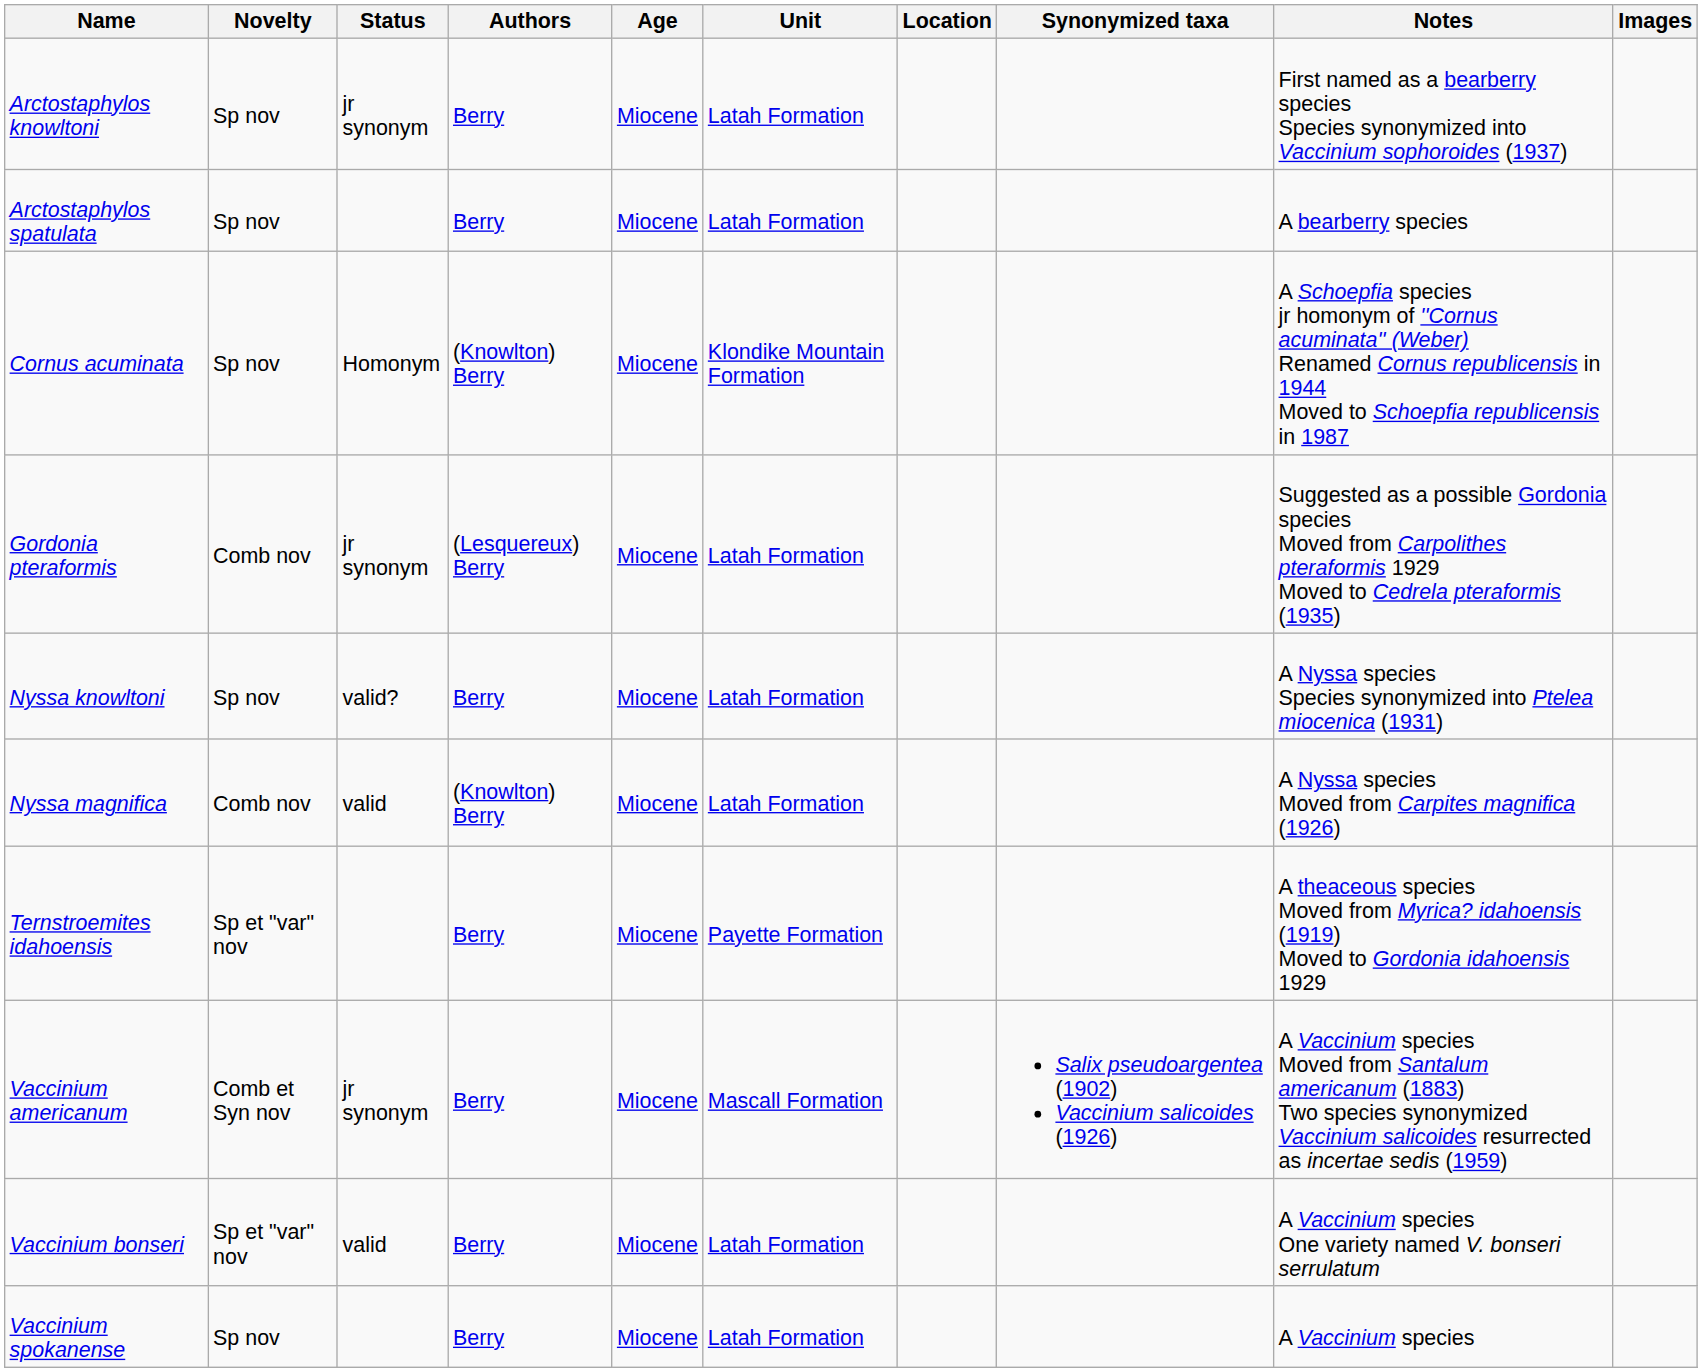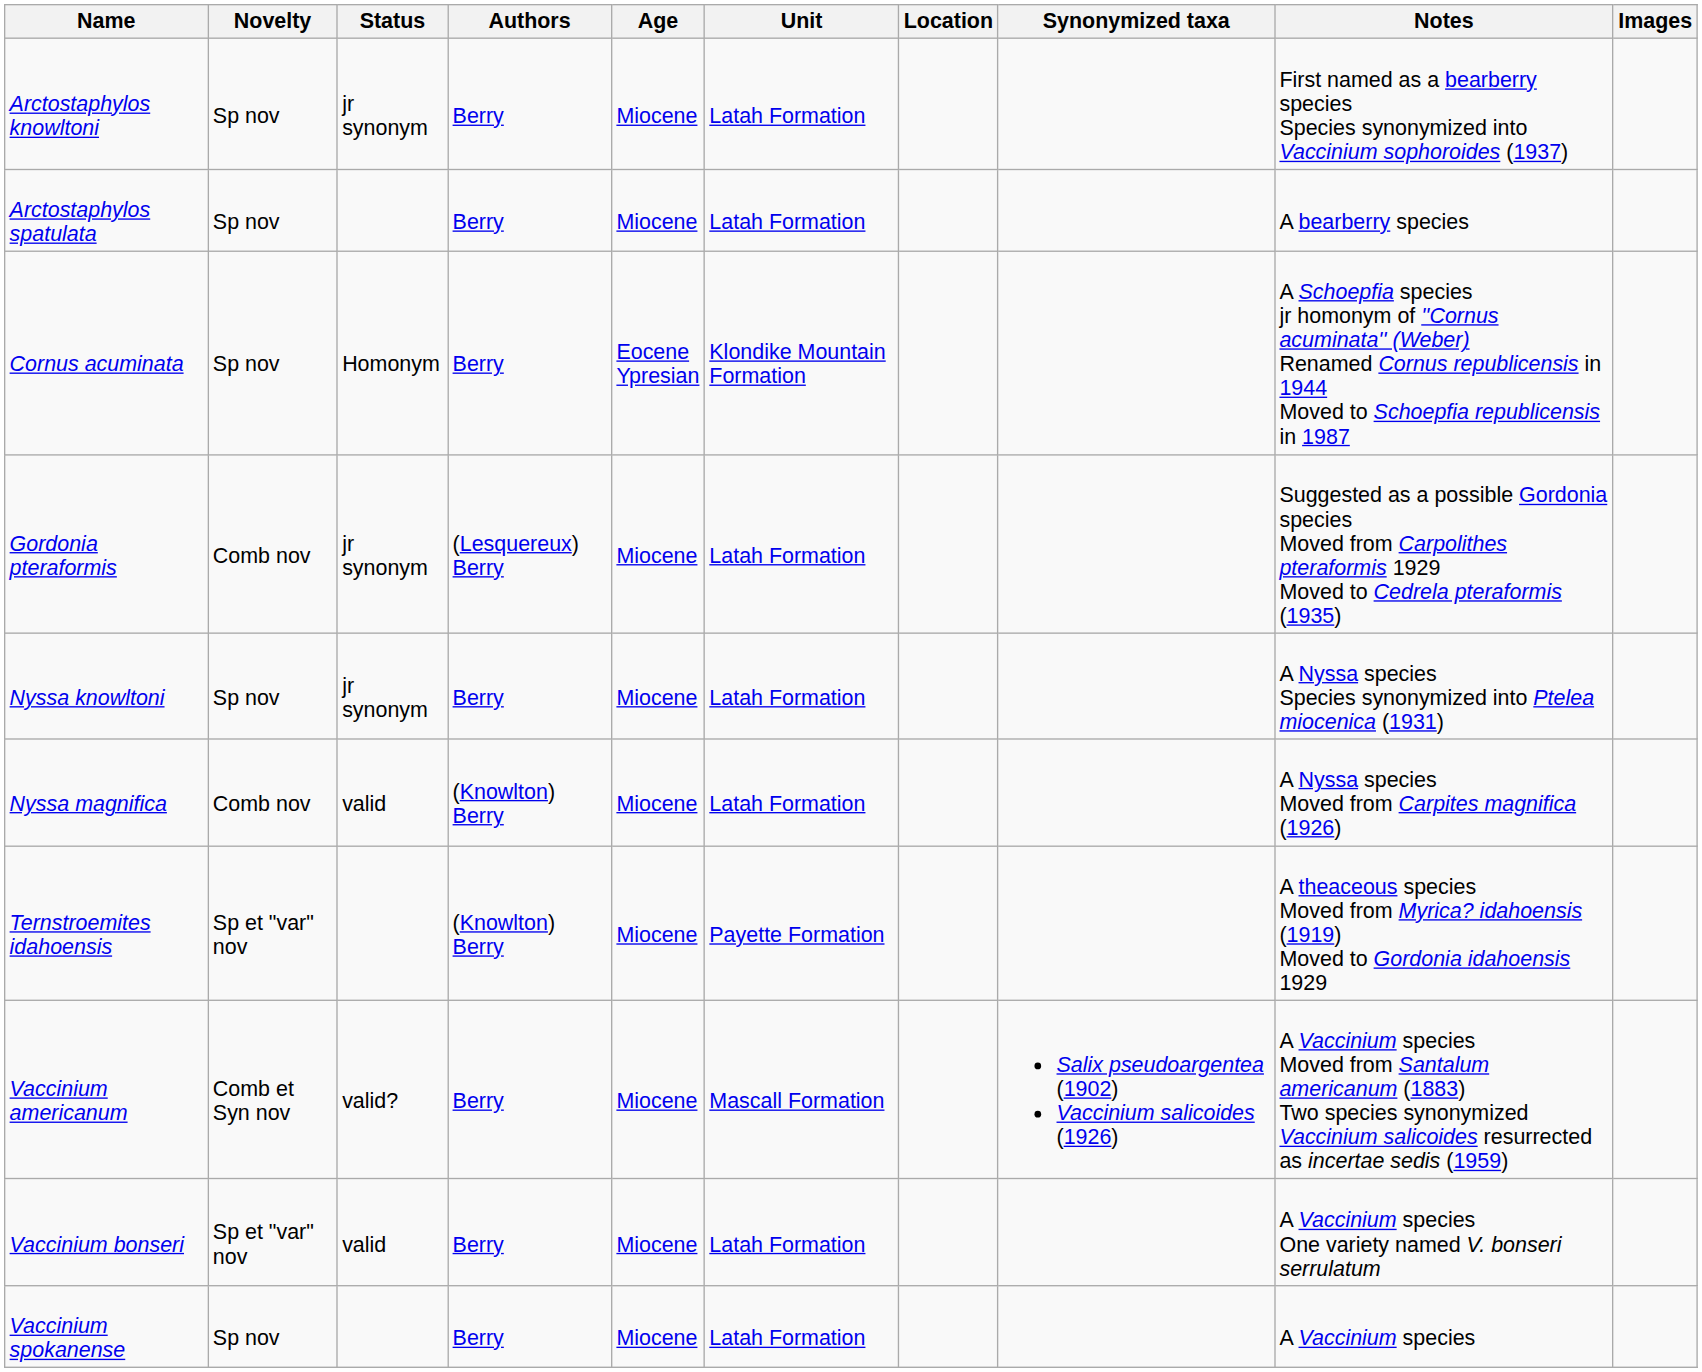 <table class="wikitable sortable" align="center" width="100%">
 <tr>
 <th>Name</th>
 <th>Novelty</th>
 <th>Status</th>
 <th>Authors</th>
 <th>Age</th>
 <th>Unit</th>
 <th>Location</th>
 <th>Synonymized taxa</th>
 <th>Notes</th>
 <th>Images</th>
 </tr>
 <tr>
 <td><br><em><a href='#'>Arctostaphylos knowltoni</a></em></td>
 <td><br>Sp nov</td>
 <td><br>jr synonym</td>
 <td><br><a href='#'>Berry</a></td>
 <td><br><a href='#'>Miocene</a></td>
 <td><br><a href='#'>Latah Formation</a></td>
 <td><br><br></td>
 <td></td>
 <td><br>First named as a <a href='#'>bearberry</a> species<br>Species synonymized into <em><a href='#'>Vaccinium sophoroides</a></em> (<a href='#'>1937</a>)</td>
 <td><br></td>
 </tr>
 <tr>
 <td><br><em><a href='#'>Arctostaphylos spatulata</a></em></td>
 <td><br>Sp nov</td>
 <td></td>
 <td><br><a href='#'>Berry</a></td>
 <td><br><a href='#'>Miocene</a></td>
 <td><br><a href='#'>Latah Formation</a></td>
 <td><br><br></td>
 <td></td>
 <td><br>A <a href='#'>bearberry</a> species</td>
 <td><br></td>
 </tr>
 <tr>
 <td><br><em><a href='#'>Cornus acuminata</a></em></td>
 <td><br>Sp nov</td>
 <td><br>Homonym</td>
-<td><br>(<a href='#'>Knowlton</a>) <a href='#'>Berry</a></td>
-<td><br><a href='#'>Miocene</a></td>
+<td><br><a href='#'>Berry</a></td>
+<td><br><a href='#'>Eocene</a><br><a href='#'>Ypresian</a></td>
 <td><br><a href='#'>Klondike Mountain Formation</a></td>
 <td><br><br></td>
 <td></td>
 <td><br>A <em><a href='#'>Schoepfia</a></em> species<br>jr homonym of <em><a href='#'>''Cornus acuminata'' (Weber)</a></em><br>Renamed <em><a href='#'>Cornus republicensis</a></em> in <a href='#'>1944</a><br>Moved to <em><a href='#'>Schoepfia republicensis</a></em> in <a href='#'>1987</a></td>
 <td><br></td>
 </tr>
 <tr>
 <td><br><em><a href='#'>Gordonia pteraformis</a></em></td>
 <td><br>Comb nov</td>
 <td><br>jr synonym</td>
 <td><br>(<a href='#'>Lesquereux</a>) <a href='#'>Berry</a></td>
 <td><br><a href='#'>Miocene</a></td>
 <td><br><a href='#'>Latah Formation</a></td>
 <td><br><br></td>
 <td></td>
 <td><br>Suggested as a possible <a href='#'>Gordonia</a> species<br>Moved from <em><a href='#'>Carpolithes pteraformis</a></em> 1929<br>Moved to <em><a href='#'>Cedrela pteraformis</a></em> (<a href='#'>1935</a>)</td>
 <td><br></td>
 </tr>
 <tr>
 <td><br><em><a href='#'>Nyssa knowltoni</a></em></td>
 <td><br>Sp nov</td>
-<td><br>valid?</td>
+<td><br>jr synonym</td>
 <td><br><a href='#'>Berry</a></td>
 <td><br><a href='#'>Miocene</a></td>
 <td><br><a href='#'>Latah Formation</a></td>
 <td><br><br></td>
 <td></td>
 <td><br>A <a href='#'>Nyssa</a> species<br>Species synonymized into <em><a href='#'>Ptelea miocenica</a></em> (<a href='#'>1931</a>)</td>
 <td><br></td>
 </tr>
 <tr>
 <td><br><em><a href='#'>Nyssa magnifica</a></em></td>
 <td><br>Comb nov</td>
 <td><br>valid</td>
 <td><br>(<a href='#'>Knowlton</a>) <a href='#'>Berry</a></td>
 <td><br><a href='#'>Miocene</a></td>
 <td><br><a href='#'>Latah Formation</a></td>
 <td><br><br></td>
 <td></td>
 <td><br>A <a href='#'>Nyssa</a> species<br> Moved from <em><a href='#'>Carpites magnifica</a></em> (<a href='#'>1926</a>)</td>
 <td><br></td>
 </tr>
 <tr>
 <td><br><em><a href='#'>Ternstroemites idahoensis</a></em></td>
 <td><br>Sp et "var" nov</td>
 <td></td>
-<td><br><a href='#'>Berry</a></td>
+<td><br>(<a href='#'>Knowlton</a>) <a href='#'>Berry</a></td>
 <td><br><a href='#'>Miocene</a></td>
 <td><br><a href='#'>Payette Formation</a></td>
 <td><br><br></td>
 <td></td>
 <td><br>A <a href='#'>theaceous</a> species<br>Moved from <em><a href='#'>Myrica? idahoensis</a></em> (<a href='#'>1919</a>)<br>Moved to <em><a href='#'>Gordonia idahoensis</a></em> 1929</td>
 <td></td>
 </tr>
 <tr>
 <td><br><em><a href='#'>Vaccinium americanum</a></em></td>
 <td><br>Comb et Syn nov</td>
-<td><br>jr synonym</td>
+<td><br>valid?</td>
 <td><br><a href='#'>Berry</a></td>
 <td><br><a href='#'>Miocene</a></td>
 <td><br><a href='#'>Mascall Formation</a></td>
 <td><br><br></td>
 <td><br><ul><li><em><a href='#'>Salix pseudoargentea</a></em> (<a href='#'>1902</a>)</li><li><em><a href='#'>Vaccinium salicoides</a></em> (<a href='#'>1926</a>)</li></ul></td>
 <td><br>A <em><a href='#'>Vaccinium</a></em> species<br> Moved from <em><a href='#'>Santalum americanum</a></em> (<a href='#'>1883</a>)<br> Two species synonymized<br><em><a href='#'>Vaccinium salicoides</a></em> resurrected as <em>incertae sedis</em> (<a href='#'>1959</a>)</td>
 <td><br></td>
 </tr>
 <tr>
 <td><br><em><a href='#'>Vaccinium bonseri</a></em></td>
 <td><br>Sp et "var" nov</td>
 <td><br>valid</td>
 <td><br><a href='#'>Berry</a></td>
 <td><br><a href='#'>Miocene</a></td>
 <td><br><a href='#'>Latah Formation</a></td>
 <td><br><br></td>
 <td></td>
 <td><br>A <em><a href='#'>Vaccinium</a></em> species<br> One variety named <em>V. bonseri serrulatum</em></td>
 <td><br></td>
 </tr>
 <tr>
 <td><br><em><a href='#'>Vaccinium spokanense</a></em></td>
 <td><br>Sp nov</td>
 <td></td>
 <td><br><a href='#'>Berry</a></td>
 <td><br><a href='#'>Miocene</a></td>
 <td><br><a href='#'>Latah Formation</a></td>
 <td><br><br></td>
 <td></td>
 <td><br>A <em><a href='#'>Vaccinium</a></em> species</td>
 <td><br></td>
 </tr>
 <tr>
 </tr>
 </table>
